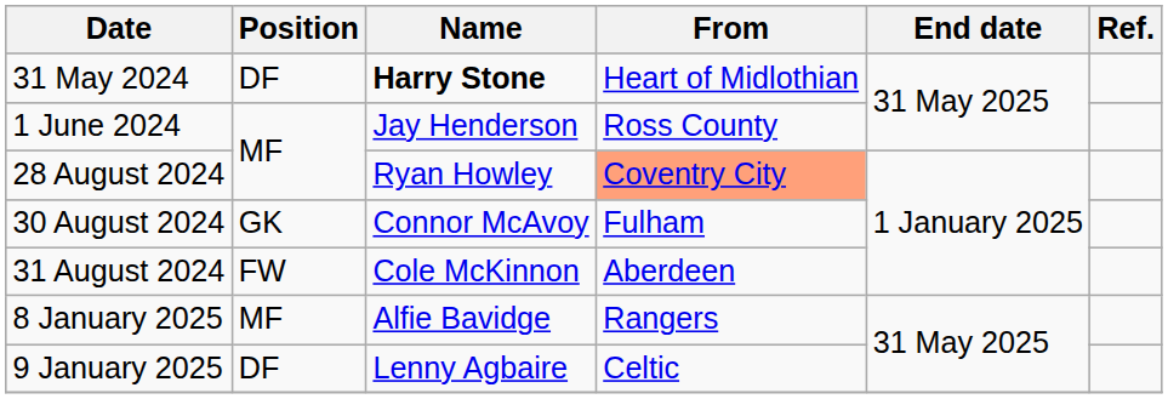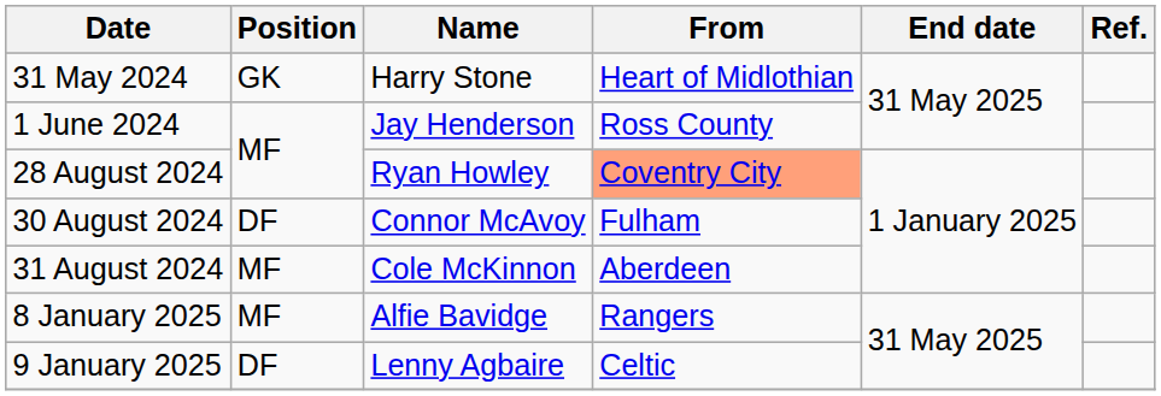 <table class="wikitable">
 <tr>
 <th>Date</th>
 <th>Position</th>
 <th>Name</th>
 <th>From</th>
 <th>End date</th>
 <th>Ref.</th>
 </tr>
 <tr>
 <td>31 May 2024</td>
-<td>DF</td>
-<td><strong>Harry Stone</strong></td>
+<td>GK</td>
+<td>Harry Stone</td>
 <td><a href='#'>Heart of Midlothian</a></td>
 <td rowspan=2>31 May 2025</td>
 <td></td>
 </tr>
 <tr>
 <td>1 June 2024</td>
 <td rowspan=2>MF</td>
 <td><a href='#'>Jay Henderson</a></td>
 <td><a href='#'>Ross County</a></td>
 <td></td>
 </tr>
 <tr>
 <td>28 August 2024</td>
 <td> <a href='#'>Ryan Howley</a></td>
 <td style="background: lightsalmon;"> <a href='#'>Coventry City</a></td>
 <td rowspan=3>1 January 2025</td>
 <td></td>
 </tr>
 <tr>
 <td>30 August 2024</td>
-<td>GK</td>
+<td>DF</td>
 <td><a href='#'>Connor McAvoy</a></td>
 <td> <a href='#'>Fulham</a></td>
 <td></td>
 </tr>
 <tr>
 <td>31 August 2024</td>
-<td>FW</td>
+<td>MF</td>
 <td><a href='#'>Cole McKinnon</a></td>
 <td><a href='#'>Aberdeen</a></td>
 <td></td>
 </tr>
 <tr>
 <td>8 January 2025</td>
 <td>MF</td>
 <td><a href='#'>Alfie Bavidge</a></td>
 <td><a href='#'>Rangers</a></td>
 <td rowspan=2>31 May 2025</td>
 <td></td>
 </tr>
 <tr>
 <td>9 January 2025</td>
 <td>DF</td>
 <td><a href='#'>Lenny Agbaire</a></td>
 <td><a href='#'>Celtic</a></td>
 <td></td>
 </tr>
 <tr>
 </tr>
 </table>
